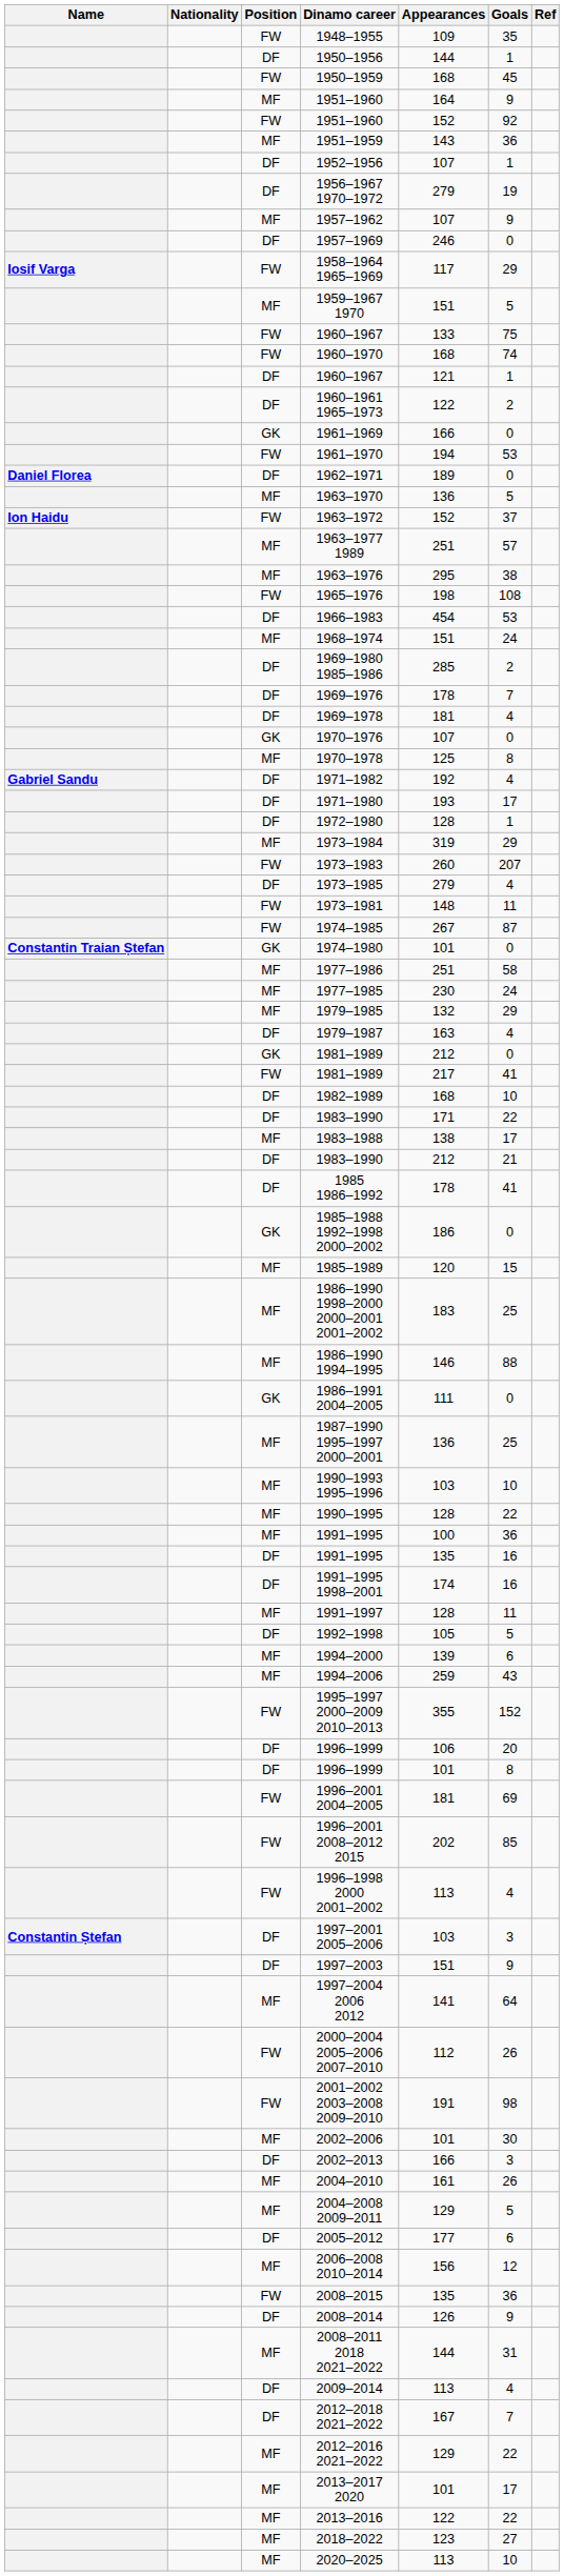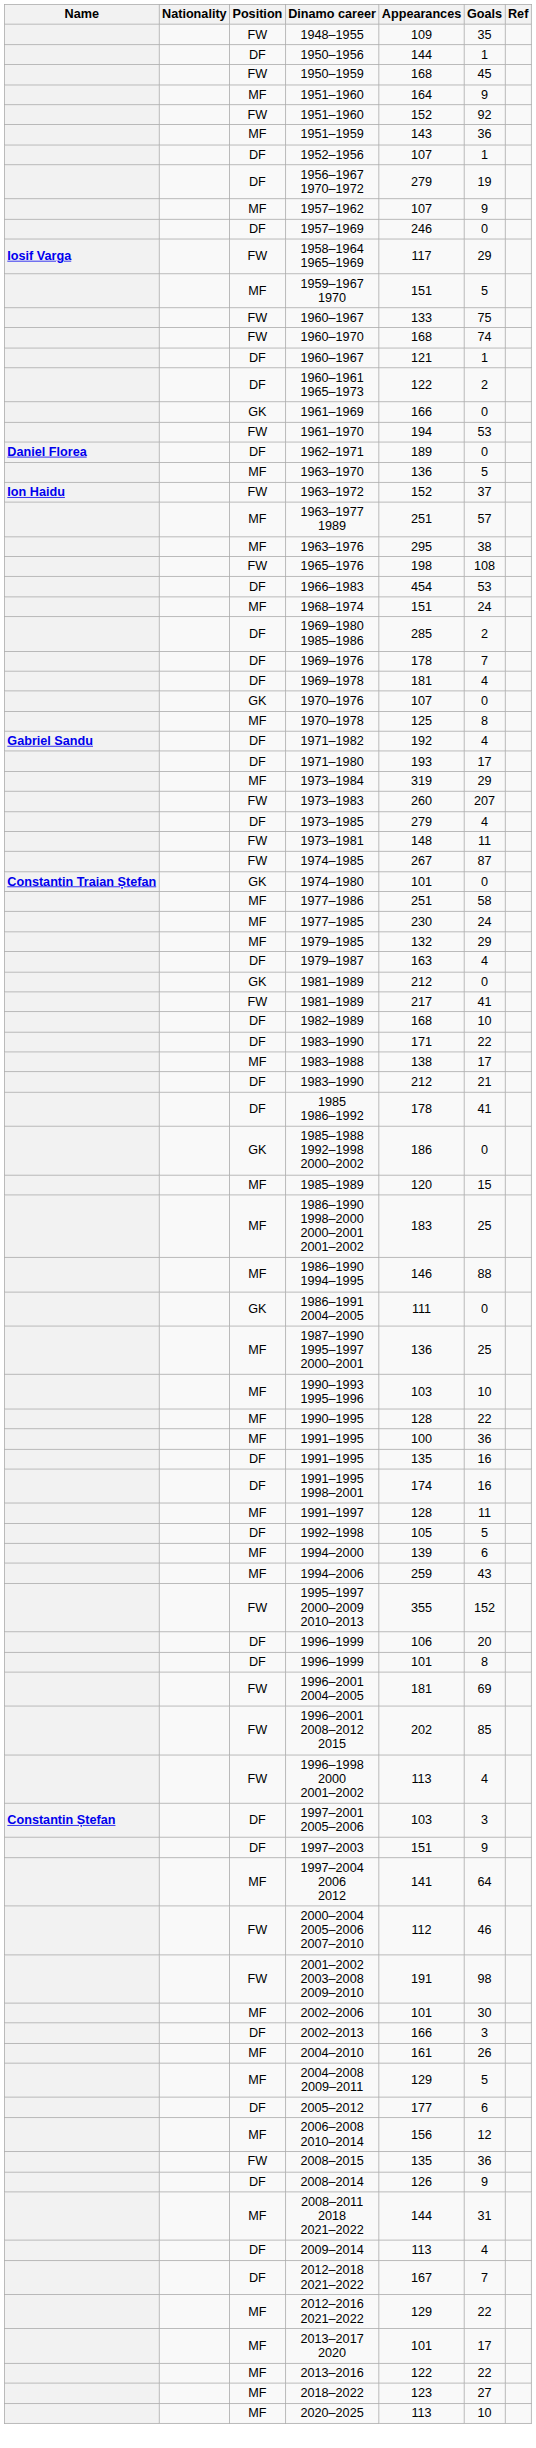 <table class="wikitable plainrowheaders sortable" style="text-align:center">
 <tr>
 <th scope=col>Name</th>
 <th scope=col>Nationality</th>
 <th scope=col>Position</th>
 <th scope=col>Dinamo career</th>
 <th scope=col>Appearances</th>
 <th scope=col>Goals</th>
 <th scope=col class=unsortable>Ref</th>
 </tr>
 <tr>
 <th scope=row style=text-align:left></th>
 <td align="left"></td>
 <td>FW</td>
 <td>1948–1955</td>
 <td>109</td>
 <td>35</td>
 <td></td>
 </tr>
 <tr>
 <th scope=row style=text-align:left></th>
 <td align="left"></td>
 <td>DF</td>
 <td>1950–1956</td>
 <td>144</td>
 <td>1</td>
 <td></td>
 </tr>
 <tr>
 <th scope=row style=text-align:left></th>
 <td align="left"></td>
 <td>FW</td>
 <td>1950–1959</td>
 <td>168</td>
 <td>45</td>
 <td></td>
 </tr>
 <tr>
 <th scope=row style=text-align:left></th>
 <td align="left"></td>
 <td>MF</td>
 <td>1951–1960</td>
 <td>164</td>
 <td>9</td>
 <td></td>
 </tr>
 <tr>
 <th scope=row style=text-align:left></th>
 <td align="left"></td>
 <td>FW</td>
 <td>1951–1960</td>
 <td>152</td>
 <td>92</td>
 <td></td>
 </tr>
 <tr>
 <th scope=row style=text-align:left></th>
 <td align="left"></td>
 <td>MF</td>
 <td>1951–1959</td>
 <td>143</td>
 <td>36</td>
 <td></td>
 </tr>
 <tr>
 <th scope=row style=text-align:left></th>
 <td align="left"></td>
 <td>DF</td>
 <td>1952–1956</td>
 <td>107</td>
 <td>1</td>
 <td></td>
 </tr>
 <tr>
 <th scope=row style=text-align:left></th>
 <td align="left"></td>
 <td>DF</td>
 <td>1956–1967<br>1970–1972</td>
 <td>279</td>
 <td>19</td>
 <td></td>
 </tr>
 <tr>
 <th scope=row style=text-align:left></th>
 <td align="left"></td>
 <td>MF</td>
 <td>1957–1962</td>
 <td>107</td>
 <td>9</td>
 <td></td>
 </tr>
 <tr>
 <th scope=row style=text-align:left></th>
 <td align="left"></td>
 <td>DF</td>
 <td>1957–1969</td>
 <td>246</td>
 <td>0</td>
 <td></td>
 </tr>
 <tr>
 <th scope=row style=text-align:left><a href='#'>Iosif Varga</a></th>
 <td align="left"></td>
 <td>FW</td>
 <td>1958–1964<br>1965–1969</td>
 <td>117</td>
 <td>29</td>
 <td></td>
 </tr>
 <tr>
 <th scope=row style=text-align:left></th>
 <td align="left"></td>
 <td>MF</td>
 <td>1959–1967<br>1970</td>
 <td>151</td>
 <td>5</td>
 <td></td>
 </tr>
 <tr>
 <th scope=row style=text-align:left></th>
 <td align="left"></td>
 <td>FW</td>
 <td>1960–1967</td>
 <td>133</td>
 <td>75</td>
 <td></td>
 </tr>
 <tr>
 <th scope=row style=text-align:left></th>
 <td align="left"></td>
 <td>FW</td>
 <td>1960–1970</td>
 <td>168</td>
 <td>74</td>
 <td></td>
 </tr>
 <tr>
 <th scope=row style=text-align:left></th>
 <td align="left"></td>
 <td>DF</td>
 <td>1960–1967</td>
 <td>121</td>
 <td>1</td>
 <td></td>
 </tr>
 <tr>
 <th scope=row style=text-align:left></th>
 <td align="left"></td>
 <td>DF</td>
 <td>1960–1961<br>1965–1973</td>
 <td>122</td>
 <td>2</td>
 <td></td>
 </tr>
 <tr>
 <th scope=row style=text-align:left></th>
 <td align="left"></td>
 <td>GK</td>
 <td>1961–1969</td>
 <td>166</td>
 <td>0</td>
 <td></td>
 </tr>
 <tr>
 <th scope=row style=text-align:left></th>
 <td align="left"></td>
 <td>FW</td>
 <td>1961–1970</td>
 <td>194</td>
 <td>53</td>
 <td></td>
 </tr>
 <tr>
 <th scope=row style=text-align:left><a href='#'>Daniel Florea</a></th>
 <td align="left"></td>
 <td>DF</td>
 <td>1962–1971</td>
 <td>189</td>
 <td>0</td>
 <td></td>
 </tr>
 <tr>
 <th scope=row style=text-align:left></th>
 <td align="left"></td>
 <td>MF</td>
 <td>1963–1970</td>
 <td>136</td>
 <td>5</td>
 <td></td>
 </tr>
 <tr>
 <th scope=row style=text-align:left><a href='#'>Ion Haidu</a></th>
 <td align="left"></td>
 <td>FW</td>
 <td>1963–1972</td>
 <td>152</td>
 <td>37</td>
 <td></td>
 </tr>
 <tr>
 <th scope=row style=text-align:left></th>
 <td align="left"></td>
 <td>MF</td>
 <td>1963–1977<br>1989</td>
 <td>251</td>
 <td>57</td>
 <td></td>
 </tr>
 <tr>
 <th scope=row style=text-align:left></th>
 <td align="left"></td>
 <td>MF</td>
 <td>1963–1976</td>
 <td>295</td>
 <td>38</td>
 <td></td>
 </tr>
 <tr>
 <th scope=row style=text-align:left></th>
 <td align="left"></td>
 <td>FW</td>
 <td>1965–1976</td>
 <td>198</td>
 <td>108</td>
 <td></td>
 </tr>
 <tr>
 <th scope=row style=text-align:left></th>
 <td align="left"></td>
 <td>DF</td>
 <td>1966–1983</td>
 <td>454</td>
 <td>53</td>
 <td></td>
 </tr>
 <tr>
 <th scope=row style=text-align:left></th>
 <td align="left"></td>
 <td>MF</td>
 <td>1968–1974</td>
 <td>151</td>
 <td>24</td>
 <td></td>
 </tr>
 <tr>
 <th scope=row style=text-align:left></th>
 <td align="left"></td>
 <td>DF</td>
 <td>1969–1980<br>1985–1986</td>
 <td>285</td>
 <td>2</td>
 <td></td>
 </tr>
 <tr>
 <th scope=row style=text-align:left></th>
 <td align="left"></td>
 <td>DF</td>
 <td>1969–1976</td>
 <td>178</td>
 <td>7</td>
 <td></td>
 </tr>
 <tr>
 <th scope=row style=text-align:left></th>
 <td align="left"></td>
 <td>DF</td>
 <td>1969–1978</td>
 <td>181</td>
 <td>4</td>
 <td></td>
 </tr>
 <tr>
 <th scope=row style=text-align:left></th>
 <td align="left"></td>
 <td>GK</td>
 <td>1970–1976</td>
 <td>107</td>
 <td>0</td>
 <td></td>
 </tr>
 <tr>
 <th scope=row style=text-align:left></th>
 <td align="left"></td>
 <td>MF</td>
 <td>1970–1978</td>
 <td>125</td>
 <td>8</td>
 <td></td>
 </tr>
 <tr>
 <th scope=row style=text-align:left><a href='#'>Gabriel Sandu</a></th>
 <td align="left"></td>
 <td>DF</td>
 <td>1971–1982</td>
 <td>192</td>
 <td>4</td>
 <td></td>
 </tr>
 <tr>
 <th scope=row style=text-align:left></th>
 <td align="left"></td>
 <td>DF</td>
 <td>1971–1980</td>
 <td>193</td>
 <td>17</td>
-<td></td>
-</tr>
-<tr>
-<th scope=row style=text-align:left></th>
-<td align="left"></td>
-<td>DF</td>
-<td>1972–1980</td>
-<td>128</td>
-<td>1</td>
 <td></td>
 </tr>
 <tr>
 <th scope=row style=text-align:left></th>
 <td align="left"></td>
 <td>MF</td>
 <td>1973–1984</td>
 <td>319</td>
 <td>29</td>
 <td></td>
 </tr>
 <tr>
 <th scope=row style=text-align:left></th>
 <td align="left"></td>
 <td>FW</td>
 <td>1973–1983</td>
 <td>260</td>
 <td>207</td>
 <td></td>
 </tr>
 <tr>
 <th scope=row style=text-align:left></th>
 <td align="left"></td>
 <td>DF</td>
 <td>1973–1985</td>
 <td>279</td>
 <td>4</td>
 <td></td>
 </tr>
 <tr>
 <th scope=row style=text-align:left></th>
 <td align="left"></td>
 <td>FW</td>
 <td>1973–1981</td>
 <td>148</td>
 <td>11</td>
 <td></td>
 </tr>
 <tr>
 <th scope=row style=text-align:left></th>
 <td align="left"></td>
 <td>FW</td>
 <td>1974–1985</td>
 <td>267</td>
 <td>87</td>
 <td></td>
 </tr>
 <tr>
 <th scope=row style=text-align:left><a href='#'>Constantin Traian Ștefan</a></th>
 <td align="left"></td>
 <td>GK</td>
 <td>1974–1980</td>
 <td>101</td>
 <td>0</td>
 <td></td>
 </tr>
 <tr>
 <th scope=row style=text-align:left></th>
 <td align="left"></td>
 <td>MF</td>
 <td>1977–1986</td>
 <td>251</td>
 <td>58</td>
 <td></td>
 </tr>
 <tr>
 <th scope=row style=text-align:left></th>
 <td align="left"></td>
 <td>MF</td>
 <td>1977–1985</td>
 <td>230</td>
 <td>24</td>
 <td></td>
 </tr>
 <tr>
 <th scope=row style=text-align:left></th>
 <td align="left"></td>
 <td>MF</td>
 <td>1979–1985</td>
 <td>132</td>
 <td>29</td>
 <td></td>
 </tr>
 <tr>
 <th scope=row style=text-align:left></th>
 <td align="left"></td>
 <td>DF</td>
 <td>1979–1987</td>
 <td>163</td>
 <td>4</td>
 <td></td>
 </tr>
 <tr>
 <th scope=row style=text-align:left></th>
 <td align="left"></td>
 <td>GK</td>
 <td>1981–1989</td>
 <td>212</td>
 <td>0</td>
 <td></td>
 </tr>
 <tr>
 <th scope=row style=text-align:left></th>
 <td align="left"></td>
 <td>FW</td>
 <td>1981–1989</td>
 <td>217</td>
 <td>41</td>
 <td></td>
 </tr>
 <tr>
 <th scope=row style=text-align:left></th>
 <td align="left"></td>
 <td>DF</td>
 <td>1982–1989</td>
 <td>168</td>
 <td>10</td>
 <td></td>
 </tr>
 <tr>
 <th scope=row style=text-align:left></th>
 <td align="left"></td>
 <td>DF</td>
 <td>1983–1990</td>
 <td>171</td>
 <td>22</td>
 <td></td>
 </tr>
 <tr>
 <th scope=row style=text-align:left></th>
 <td align="left"></td>
 <td>MF</td>
 <td>1983–1988</td>
 <td>138</td>
 <td>17</td>
 <td></td>
 </tr>
 <tr>
 <th scope=row style=text-align:left></th>
 <td align="left"></td>
 <td>DF</td>
 <td>1983–1990</td>
 <td>212</td>
 <td>21</td>
 <td></td>
 </tr>
 <tr>
 <th scope=row style=text-align:left></th>
 <td align="left"></td>
 <td>DF</td>
 <td>1985<br>1986–1992</td>
 <td>178</td>
 <td>41</td>
 <td></td>
 </tr>
 <tr>
 <th scope=row style=text-align:left></th>
 <td align="left"></td>
 <td>GK</td>
 <td>1985–1988<br>1992–1998<br>2000–2002</td>
 <td>186</td>
 <td>0</td>
 <td></td>
 </tr>
 <tr>
 <th scope=row style=text-align:left></th>
 <td align="left"></td>
 <td>MF</td>
 <td>1985–1989</td>
 <td>120</td>
 <td>15</td>
 <td></td>
 </tr>
 <tr>
 <th scope=row style=text-align:left></th>
 <td align="left"></td>
 <td>MF</td>
 <td>1986–1990<br>1998–2000<br>2000–2001<br>2001–2002</td>
 <td>183</td>
 <td>25</td>
 <td></td>
 </tr>
 <tr>
 <th scope=row style=text-align:left></th>
 <td align="left"></td>
 <td>MF</td>
 <td>1986–1990<br>1994–1995</td>
 <td>146</td>
 <td>88</td>
 <td></td>
 </tr>
 <tr>
 <th scope=row style=text-align:left></th>
 <td align="left"></td>
 <td>GK</td>
 <td>1986–1991<br>2004–2005</td>
 <td>111</td>
 <td>0</td>
 <td></td>
 </tr>
 <tr>
 <th scope=row style=text-align:left></th>
 <td align="left"></td>
 <td>MF</td>
 <td>1987–1990<br>1995–1997<br>2000–2001</td>
 <td>136</td>
 <td>25</td>
 <td></td>
 </tr>
 <tr>
 <th scope=row style=text-align:left></th>
 <td align="left"></td>
 <td>MF</td>
 <td>1990–1993<br>1995–1996</td>
 <td>103</td>
 <td>10</td>
 <td></td>
 </tr>
 <tr>
 <th scope=row style=text-align:left></th>
 <td align="left"></td>
 <td>MF</td>
 <td>1990–1995</td>
 <td>128</td>
 <td>22</td>
 <td></td>
 </tr>
 <tr>
 <th scope=row style=text-align:left></th>
 <td align="left"></td>
 <td>MF</td>
 <td>1991–1995</td>
 <td>100</td>
 <td>36</td>
 <td></td>
 </tr>
 <tr>
 <th scope=row style=text-align:left></th>
 <td align="left"></td>
 <td>DF</td>
 <td>1991–1995</td>
 <td>135</td>
 <td>16</td>
 <td></td>
 </tr>
 <tr>
 <th scope=row style=text-align:left></th>
 <td align="left"></td>
 <td>DF</td>
 <td>1991–1995<br>1998–2001</td>
 <td>174</td>
 <td>16</td>
 <td></td>
 </tr>
 <tr>
 <th scope=row style=text-align:left></th>
 <td align="left"></td>
 <td>MF</td>
 <td>1991–1997</td>
 <td>128</td>
 <td>11</td>
 <td></td>
 </tr>
 <tr>
 <th scope=row style=text-align:left></th>
 <td align="left"></td>
 <td>DF</td>
 <td>1992–1998</td>
 <td>105</td>
 <td>5</td>
 <td></td>
 </tr>
 <tr>
 <th scope=row style=text-align:left></th>
 <td align="left"></td>
 <td>MF</td>
 <td>1994–2000</td>
 <td>139</td>
 <td>6</td>
 <td></td>
 </tr>
 <tr>
 <th scope=row style=text-align:left></th>
 <td align="left"></td>
 <td>MF</td>
 <td>1994–2006</td>
 <td>259</td>
 <td>43</td>
 <td></td>
 </tr>
 <tr>
 <th scope=row style=text-align:left></th>
 <td align="left"></td>
 <td>FW</td>
 <td>1995–1997<br>2000–2009<br>2010–2013</td>
 <td>355</td>
 <td>152</td>
 <td></td>
 </tr>
 <tr>
 <th scope=row style=text-align:left></th>
 <td align="left"></td>
 <td>DF</td>
 <td>1996–1999</td>
 <td>106</td>
 <td>20</td>
 <td></td>
 </tr>
 <tr>
 <th scope=row style=text-align:left></th>
 <td align="left"></td>
 <td>DF</td>
 <td>1996–1999</td>
 <td>101</td>
 <td>8</td>
 <td></td>
 </tr>
 <tr>
 <th scope=row style=text-align:left></th>
 <td align="left"></td>
 <td>FW</td>
 <td>1996–2001<br>2004–2005</td>
 <td>181</td>
 <td>69</td>
 <td></td>
 </tr>
 <tr>
 <th scope=row style=text-align:left></th>
 <td align="left"></td>
 <td>FW</td>
 <td>1996–2001<br>2008–2012<br>2015</td>
 <td>202</td>
 <td>85</td>
 <td></td>
 </tr>
 <tr>
 <th scope=row style=text-align:left></th>
 <td align="left"></td>
 <td>FW</td>
 <td>1996–1998<br>2000<br>2001–2002</td>
 <td>113</td>
 <td>4</td>
 <td></td>
 </tr>
 <tr>
 <th scope=row style=text-align:left><a href='#'>Constantin Ștefan</a></th>
 <td align="left"></td>
 <td>DF</td>
 <td>1997–2001<br>2005–2006<br></td>
 <td>103</td>
 <td>3</td>
 <td></td>
 </tr>
 <tr>
 <th scope=row style=text-align:left></th>
 <td align="left"></td>
 <td>DF</td>
 <td>1997–2003</td>
 <td>151</td>
 <td>9</td>
 <td></td>
 </tr>
 <tr>
 <th scope=row style=text-align:left></th>
 <td align="left"></td>
 <td>MF</td>
 <td>1997–2004<br>2006<br>2012</td>
 <td>141</td>
 <td>64</td>
 <td></td>
 </tr>
 <tr>
 <th scope=row style=text-align:left></th>
 <td align="left"></td>
 <td>FW</td>
 <td>2000–2004<br>2005–2006<br>2007–2010</td>
 <td>112</td>
-<td>26</td>
+<td>46</td>
 <td></td>
 </tr>
 <tr>
 <th scope=row style=text-align:left></th>
 <td align="left"></td>
 <td>FW</td>
 <td>2001–2002<br>2003–2008<br>2009–2010</td>
 <td>191</td>
 <td>98</td>
 <td></td>
 </tr>
 <tr>
 <th scope=row style=text-align:left></th>
 <td align="left"></td>
 <td>MF</td>
 <td>2002–2006</td>
 <td>101</td>
 <td>30</td>
 <td></td>
 </tr>
 <tr>
 <th scope=row style=text-align:left></th>
 <td align="left"></td>
 <td>DF</td>
 <td>2002–2013</td>
 <td>166</td>
 <td>3</td>
 <td></td>
 </tr>
 <tr>
 <th scope=row style=text-align:left></th>
 <td align="left"></td>
 <td>MF</td>
 <td>2004–2010</td>
 <td>161</td>
 <td>26</td>
 <td></td>
 </tr>
 <tr>
 <th scope=row style=text-align:left></th>
 <td align="left"></td>
 <td>MF</td>
 <td>2004–2008<br>2009–2011</td>
 <td>129</td>
 <td>5</td>
 <td></td>
 </tr>
 <tr>
 <th scope=row style=text-align:left></th>
 <td align="left"></td>
 <td>DF</td>
 <td>2005–2012</td>
 <td>177</td>
 <td>6</td>
 <td></td>
 </tr>
 <tr>
 <th scope=row style=text-align:left></th>
 <td align="left"></td>
 <td>MF</td>
 <td>2006–2008<br>2010–2014</td>
 <td>156</td>
 <td>12</td>
 <td></td>
 </tr>
 <tr>
 <th scope=row style=text-align:left></th>
 <td align="left"></td>
 <td>FW</td>
 <td>2008–2015</td>
 <td>135</td>
 <td>36</td>
 <td></td>
 </tr>
 <tr>
 <th scope=row style=text-align:left></th>
 <td align="left"></td>
 <td>DF</td>
 <td>2008–2014</td>
 <td>126</td>
 <td>9</td>
 <td></td>
 </tr>
 <tr>
 <th scope=row style=text-align:left></th>
 <td align="left"></td>
 <td>MF</td>
 <td>2008–2011<br>2018<br>2021–2022</td>
 <td>144</td>
 <td>31</td>
 <td></td>
 </tr>
 <tr>
 <th scope=row style=text-align:left></th>
 <td align="left"></td>
 <td>DF</td>
 <td>2009–2014</td>
 <td>113</td>
 <td>4</td>
 <td></td>
 </tr>
 <tr>
 <th scope=row style=text-align:left></th>
 <td align="left"></td>
 <td>DF</td>
 <td>2012–2018<br>2021–2022</td>
 <td>167</td>
 <td>7</td>
 <td></td>
 </tr>
 <tr>
 <th scope=row style=text-align:left></th>
 <td align="left"></td>
 <td>MF</td>
 <td>2012–2016<br>2021–2022</td>
 <td>129</td>
 <td>22</td>
 <td></td>
 </tr>
 <tr>
 <th scope=row style=text-align:left></th>
 <td align="left"></td>
 <td>MF</td>
 <td>2013–2017<br>2020</td>
 <td>101</td>
 <td>17</td>
 <td></td>
 </tr>
 <tr>
 <th scope=row style=text-align:left></th>
 <td align="left"></td>
 <td>MF</td>
 <td>2013–2016</td>
 <td>122</td>
 <td>22</td>
 <td></td>
 </tr>
 <tr>
 <th scope=row style=text-align:left></th>
 <td align="left"></td>
 <td>MF</td>
 <td>2018–2022</td>
 <td>123</td>
 <td>27</td>
 <td></td>
 </tr>
 <tr>
 <th scope=row style=text-align:left></th>
 <td align="left"></td>
 <td>MF</td>
 <td>2020–2025</td>
 <td>113</td>
 <td>10</td>
 <td></td>
 </tr>
 </table>
